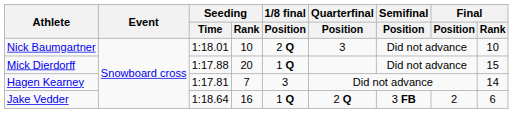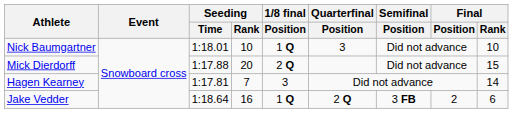 <table class=wikitable style=font-size:90%;text-align:center>
 <tr>
 <th rowspan=2>Athlete</th>
 <th rowspan=2>Event</th>
 <th colspan=2>Seeding</th>
 <th>1/8 final</th>
 <th>Quarterfinal</th>
 <th>Semifinal</th>
 <th colspan=2>Final</th>
 </tr>
 <tr style=font-size:95%>
 <th>Time</th>
 <th>Rank</th>
 <th>Position</th>
 <th>Position</th>
 <th>Position</th>
 <th>Position</th>
 <th>Rank</th>
 </tr>
 <tr>
 <td align=left><a href='#'>Nick Baumgartner</a></td>
 <td align=left rowspan=4><a href='#'>Snowboard cross</a></td>
 <td>1:18.01</td>
 <td>10</td>
-<td>2 <strong>Q</strong></td>
+<td>1 <strong>Q</strong></td>
 <td>3</td>
 <td colspan=2>Did not advance</td>
 <td>10</td>
 </tr>
 <tr>
 <td align=left><a href='#'>Mick Dierdorff</a></td>
 <td>1:17.88</td>
 <td>20</td>
-<td>1 <strong>Q</strong></td>
+<td>2 <strong>Q</strong></td>
 <td></td>
 <td colspan=2>Did not advance</td>
 <td>15</td>
 </tr>
 <tr>
 <td align=left><a href='#'>Hagen Kearney</a></td>
 <td>1:17.81</td>
 <td>7</td>
 <td>3</td>
 <td colspan=3>Did not advance</td>
 <td>14</td>
 </tr>
 <tr>
 <td align=left><a href='#'>Jake Vedder</a></td>
 <td>1:18.64</td>
 <td>16</td>
 <td>1 <strong>Q</strong></td>
 <td>2 <strong>Q</strong></td>
 <td>3 <strong>FB</strong></td>
 <td>2</td>
 <td>6</td>
 </tr>
 </table>
